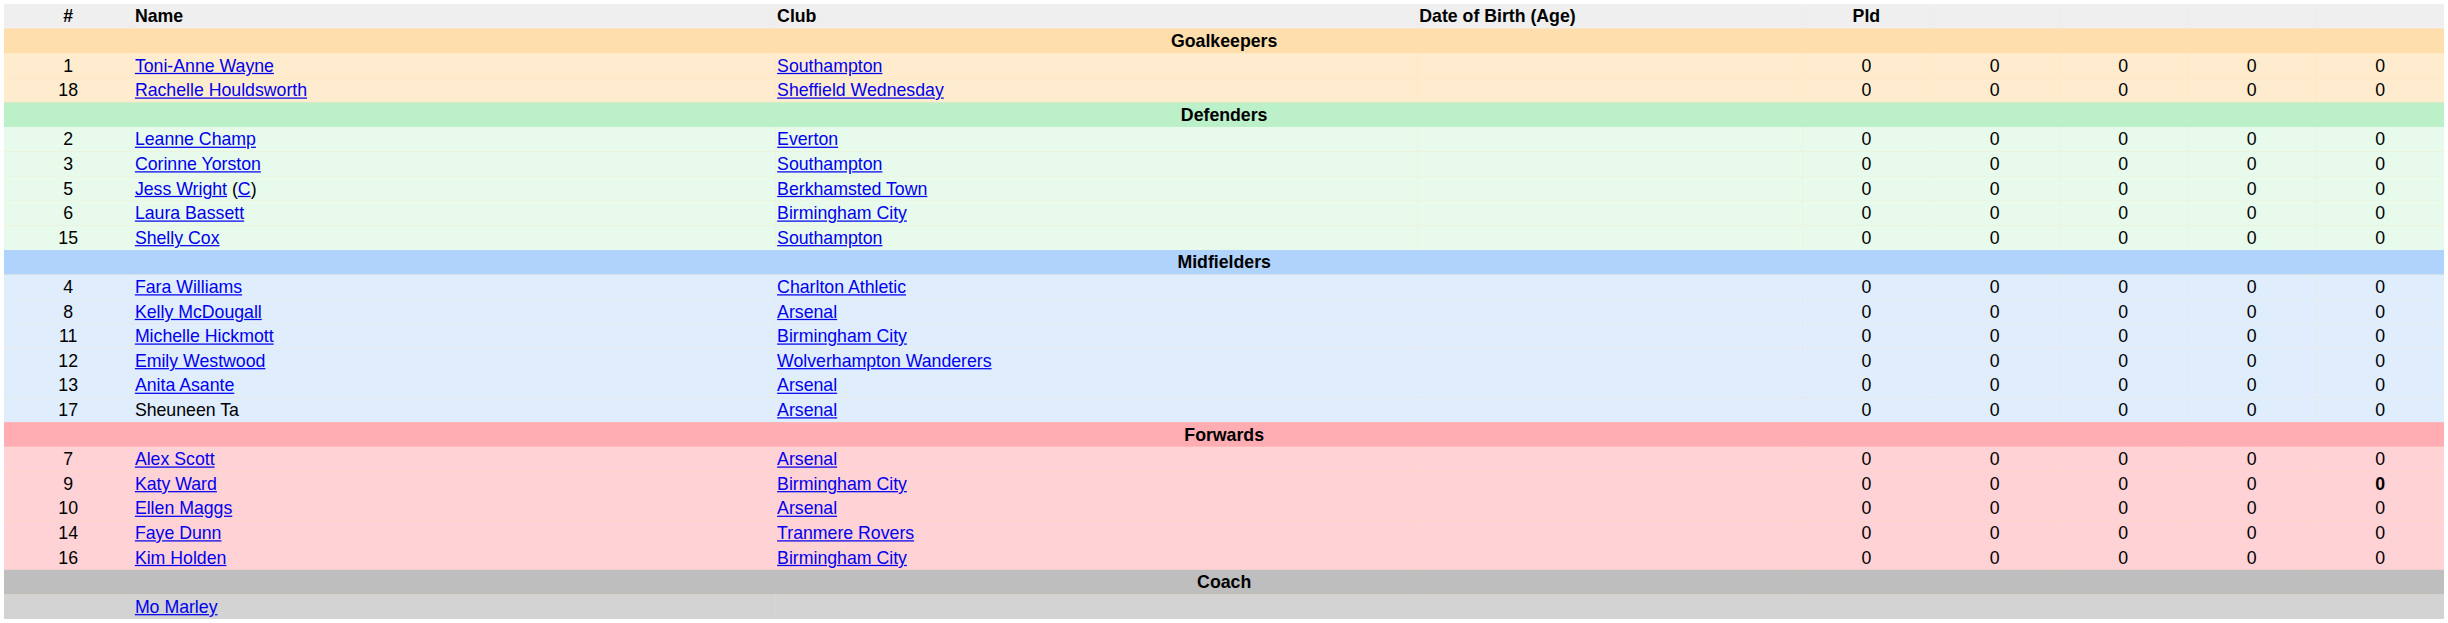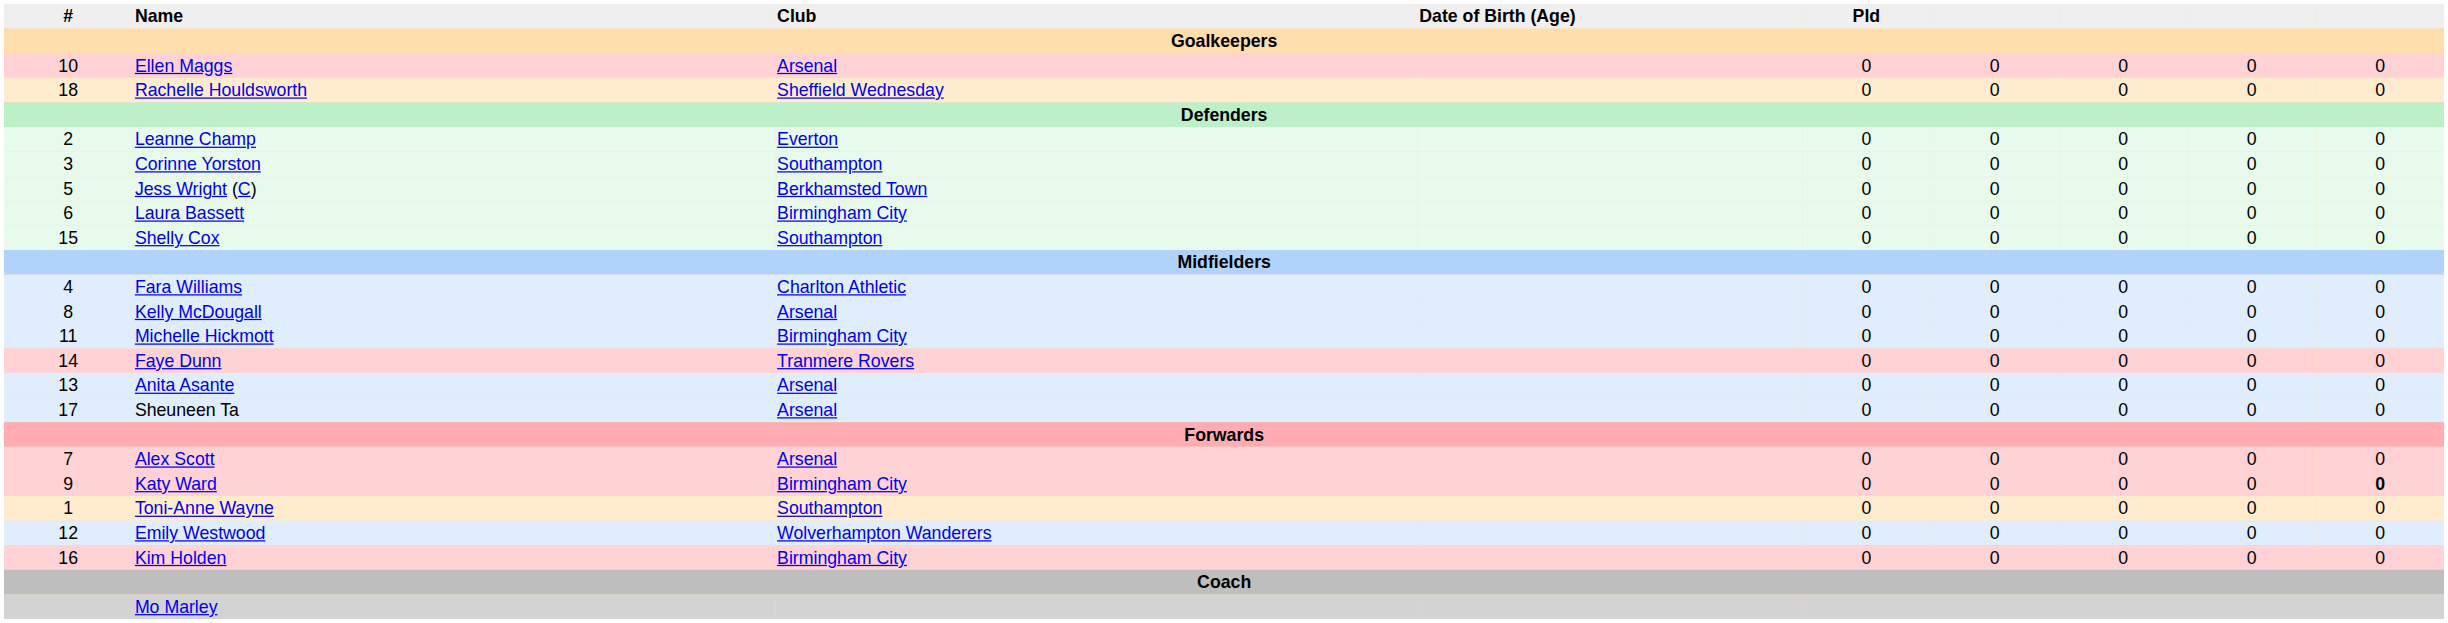 <table border=0 cellpadding=2 cellspacing=0 bgcolor=#FFDEAD style="text-align:center; font-size:90%;" width=100%>
 <tr bgcolor=#EFEFEF>
 <th width=5%>#</th>
 <th width=25% align=left>Name</th>
 <th width=25% align=left>Club</th>
 <th width=15% align=left>Date of Birth (Age)</th>
 <th width=5%>Pld</th>
 <th width=5%></th>
 <th width=5%></th>
 <th width=5%></th>
 <th width=5%></th>
 </tr>
 <tr>
 <th colspan=9 bgcolor=#FFDEAD>Goalkeepers</th>
 </tr>
-<tr bgcolor=#FFECCE>
-<td>1</td>
-<td align=left><a href='#'>Toni-Anne Wayne</a></td>
-<td align=left> <a href='#'>Southampton</a></td>
+<tr bgcolor=#FFD2D6>
+<td>10</td>
+<td align=left><a href='#'>Ellen Maggs</a></td>
+<td align=left> <a href='#'>Arsenal</a></td>
 <td align=left></td>
 <td>0</td>
 <td>0</td>
 <td>0</td>
 <td>0</td>
 <td>0</td>
 </tr>
 <tr bgcolor=#FFECCE>
 <td>18</td>
 <td align=left><a href='#'>Rachelle Houldsworth</a></td>
 <td align=left> <a href='#'>Sheffield Wednesday</a></td>
 <td align=left></td>
 <td>0</td>
 <td>0</td>
 <td>0</td>
 <td>0</td>
 <td>0</td>
 </tr>
 <tr>
 <th colspan=9 bgcolor=#BBF0C9>Defenders</th>
 </tr>
 <tr bgcolor=#E7FAEC>
 <td>2</td>
 <td align=left><a href='#'>Leanne Champ</a></td>
 <td align=left> <a href='#'>Everton</a></td>
 <td align=left></td>
 <td>0</td>
 <td>0</td>
 <td>0</td>
 <td>0</td>
 <td>0</td>
 </tr>
 <tr bgcolor=#E7FAEC>
 <td>3</td>
 <td align=left><a href='#'>Corinne Yorston</a></td>
 <td align=left> <a href='#'>Southampton</a></td>
 <td align=left></td>
 <td>0</td>
 <td>0</td>
 <td>0</td>
 <td>0</td>
 <td>0</td>
 </tr>
 <tr bgcolor=#E7FAEC>
 <td>5</td>
 <td align=left><a href='#'>Jess Wright</a> (<a href='#'>C</a>)</td>
 <td align=left> <a href='#'>Berkhamsted Town</a></td>
 <td align=left></td>
 <td>0</td>
 <td>0</td>
 <td>0</td>
 <td>0</td>
 <td>0</td>
 </tr>
 <tr bgcolor=#E7FAEC>
 <td>6</td>
 <td align=left><a href='#'>Laura Bassett</a></td>
 <td align=left> <a href='#'>Birmingham City</a></td>
 <td align=left></td>
 <td>0</td>
 <td>0</td>
 <td>0</td>
 <td>0</td>
 <td>0</td>
 </tr>
 <tr bgcolor=#E7FAEC>
 <td>15</td>
 <td align=left><a href='#'>Shelly Cox</a></td>
 <td align=left> <a href='#'>Southampton</a></td>
 <td align=left></td>
 <td>0</td>
 <td>0</td>
 <td>0</td>
 <td>0</td>
 <td>0</td>
 </tr>
 <tr>
 <th colspan=9 bgcolor=#B0D3FB>Midfielders</th>
 </tr>
 <tr bgcolor=#DFEDFD>
 <td>4</td>
 <td align=left><a href='#'>Fara Williams</a></td>
 <td align=left> <a href='#'>Charlton Athletic</a></td>
 <td align=left></td>
 <td>0</td>
 <td>0</td>
 <td>0</td>
 <td>0</td>
 <td>0</td>
 </tr>
 <tr bgcolor=#DFEDFD>
 <td>8</td>
 <td align=left><a href='#'>Kelly McDougall</a></td>
 <td align=left> <a href='#'>Arsenal</a></td>
 <td align=left></td>
 <td>0</td>
 <td>0</td>
 <td>0</td>
 <td>0</td>
 <td>0</td>
 </tr>
 <tr bgcolor=#DFEDFD>
 <td>11</td>
 <td align=left><a href='#'>Michelle Hickmott</a></td>
 <td align=left> <a href='#'>Birmingham City</a></td>
 <td align=left></td>
 <td>0</td>
 <td>0</td>
 <td>0</td>
 <td>0</td>
 <td>0</td>
 </tr>
-<tr bgcolor=#DFEDFD>
-<td>12</td>
-<td align=left><a href='#'>Emily Westwood</a></td>
-<td align=left> <a href='#'>Wolverhampton Wanderers</a></td>
+<tr bgcolor=#FFD2D6>
+<td>14</td>
+<td align=left><a href='#'>Faye Dunn</a></td>
+<td align=left> <a href='#'>Tranmere Rovers</a></td>
 <td align=left></td>
 <td>0</td>
 <td>0</td>
 <td>0</td>
 <td>0</td>
 <td>0</td>
 </tr>
 <tr bgcolor=#DFEDFD>
 <td>13</td>
 <td align=left><a href='#'>Anita Asante</a></td>
 <td align=left> <a href='#'>Arsenal</a></td>
 <td align=left></td>
 <td>0</td>
 <td>0</td>
 <td>0</td>
 <td>0</td>
 <td>0</td>
 </tr>
 <tr bgcolor=#DFEDFD>
 <td>17</td>
 <td align=left>Sheuneen Ta</td>
 <td align=left> <a href='#'>Arsenal</a></td>
 <td align=left></td>
 <td>0</td>
 <td>0</td>
 <td>0</td>
 <td>0</td>
 <td>0</td>
 </tr>
 <tr>
 <th colspan=9 bgcolor=#FFACB3>Forwards</th>
 </tr>
 <tr bgcolor=#FFD2D6>
 <td>7</td>
 <td align=left><a href='#'>Alex Scott</a></td>
 <td align=left> <a href='#'>Arsenal</a></td>
 <td align=left></td>
 <td>0</td>
 <td>0</td>
 <td>0</td>
 <td>0</td>
 <td>0</td>
 </tr>
 <tr bgcolor=#FFD2D6>
 <td>9</td>
 <td align=left><a href='#'>Katy Ward</a></td>
 <td align=left> <a href='#'>Birmingham City</a></td>
 <td align=left></td>
 <td>0</td>
 <td>0</td>
 <td>0</td>
 <td>0</td>
 <td><strong>0</strong></td>
 </tr>
-<tr bgcolor=#FFD2D6>
-<td>10</td>
-<td align=left><a href='#'>Ellen Maggs</a></td>
-<td align=left> <a href='#'>Arsenal</a></td>
+<tr bgcolor=#FFECCE>
+<td>1</td>
+<td align=left><a href='#'>Toni-Anne Wayne</a></td>
+<td align=left> <a href='#'>Southampton</a></td>
 <td align=left></td>
 <td>0</td>
 <td>0</td>
 <td>0</td>
 <td>0</td>
 <td>0</td>
 </tr>
-<tr bgcolor=#FFD2D6>
-<td>14</td>
-<td align=left><a href='#'>Faye Dunn</a></td>
-<td align=left> <a href='#'>Tranmere Rovers</a></td>
+<tr bgcolor=#DFEDFD>
+<td>12</td>
+<td align=left><a href='#'>Emily Westwood</a></td>
+<td align=left> <a href='#'>Wolverhampton Wanderers</a></td>
 <td align=left></td>
 <td>0</td>
 <td>0</td>
 <td>0</td>
 <td>0</td>
 <td>0</td>
 </tr>
 <tr bgcolor=#FFD2D6>
 <td>16</td>
 <td align=left><a href='#'>Kim Holden</a></td>
 <td align=left> <a href='#'>Birmingham City</a></td>
 <td align=left></td>
 <td>0</td>
 <td>0</td>
 <td>0</td>
 <td>0</td>
 <td>0</td>
 </tr>
 <tr>
 <th colspan=9 bgcolor=#BEBEBE>Coach</th>
 </tr>
 <tr bgcolor=#D3D3D3>
 <td></td>
 <td align=left> <a href='#'>Mo Marley</a></td>
 <td></td>
 <td align=left></td>
 <td colspan=5></td>
 </tr>
 </table>
